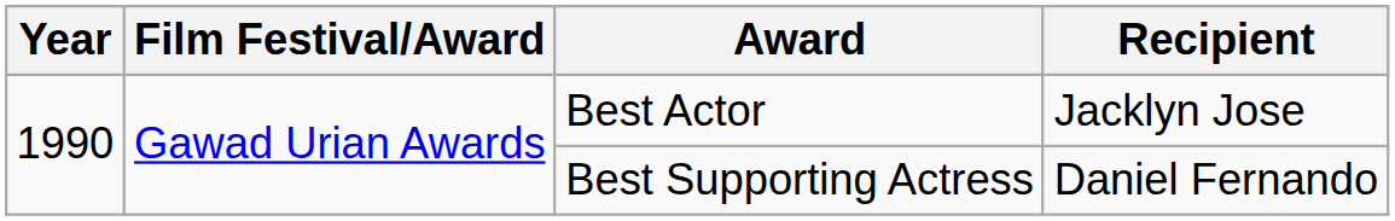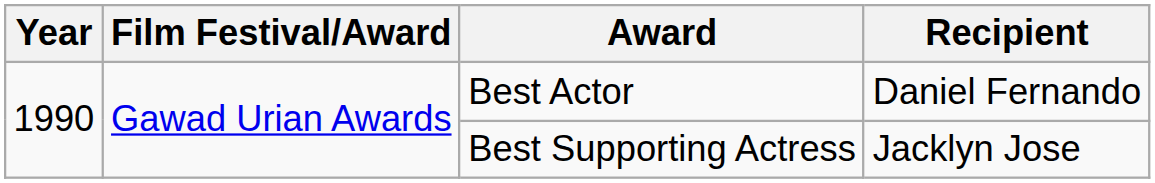 <table class=wikitable>
 <tr>
 <th>Year</th>
 <th>Film Festival/Award</th>
 <th>Award</th>
 <th>Recipient</th>
 </tr>
 <tr>
 <td rowspan="2">1990</td>
 <td rowspan="2"><a href='#'>Gawad Urian Awards</a></td>
 <td>Best Actor</td>
-<td>Jacklyn Jose</td>
+<td>Daniel Fernando</td>
 </tr>
 <tr>
 <td>Best Supporting Actress</td>
-<td>Daniel Fernando</td>
+<td>Jacklyn Jose</td>
 </tr>
 </table>
